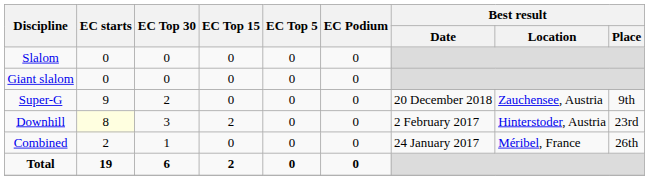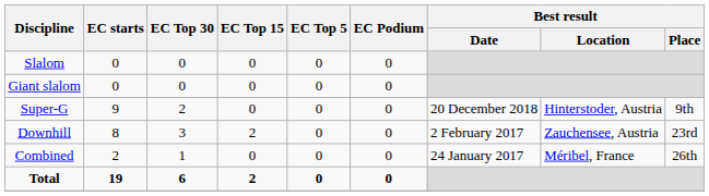 <table class="wikitable" style="text-align:center; font-size:95%;">
 <tr>
 <th rowspan=2>Discipline</th>
 <th rowspan=2>EC starts</th>
 <th rowspan=2>EC Top 30</th>
 <th rowspan=2>EC Top 15</th>
 <th rowspan=2>EC Top 5</th>
 <th rowspan=2>EC Podium</th>
 <th colspan=3>Best result</th>
 </tr>
 <tr>
 <th>Date</th>
 <th>Location</th>
 <th>Place</th>
 </tr>
 <tr>
 <td align=center><a href='#'>Slalom</a></td>
 <td align=center>0</td>
 <td align=center>0</td>
 <td align=center>0</td>
 <td align=center>0</td>
 <td align=center>0</td>
 <td colspan=3 bgcolor=#DCDCDC></td>
 </tr>
 <tr>
 <td align=center><a href='#'>Giant slalom</a></td>
 <td align=center>0</td>
 <td align=center>0</td>
 <td align=center>0</td>
 <td align=center>0</td>
 <td align=center>0</td>
 <td colspan=3 bgcolor=#DCDCDC></td>
 </tr>
 <tr>
 <td align=center><a href='#'>Super-G</a></td>
 <td align=center>9</td>
 <td align=center>2</td>
 <td align=center>0</td>
 <td align=center>0</td>
 <td align=center>0</td>
 <td align=left>20 December 2018</td>
-<td align=left> <a href='#'>Zauchensee</a>, Austria</td>
+<td align=left> <a href='#'>Hinterstoder</a>, Austria</td>
 <td>9th</td>
 </tr>
 <tr>
 <td align=center><a href='#'>Downhill</a></td>
-<td align=center style="background: lightyellow;">8</td>
+<td align=center>8</td>
 <td align=center>3</td>
 <td align=center>2</td>
 <td align=center>0</td>
 <td align=center>0</td>
 <td align=left>2 February 2017</td>
-<td align=left> <a href='#'>Hinterstoder</a>, Austria</td>
+<td align=left> <a href='#'>Zauchensee</a>, Austria</td>
 <td>23rd</td>
 </tr>
 <tr>
 <td align=center><a href='#'>Combined</a></td>
 <td align=center>2</td>
 <td align=center>1</td>
 <td align=center>0</td>
 <td align=center>0</td>
 <td align=center>0</td>
 <td align=left>24 January 2017</td>
 <td align=left> <a href='#'>Méribel</a>, France</td>
 <td>26th</td>
 </tr>
 <tr>
 <td align=center><strong>Total</strong></td>
 <td align=center><strong>19</strong></td>
 <td align=center><strong>6</strong></td>
 <td align=center><strong>2</strong></td>
 <td align=center><strong>0</strong></td>
 <td align=center><strong>0</strong></td>
 <td colspan=3 bgcolor=#DCDCDC></td>
 </tr>
 <tr>
 </tr>
 </table>
